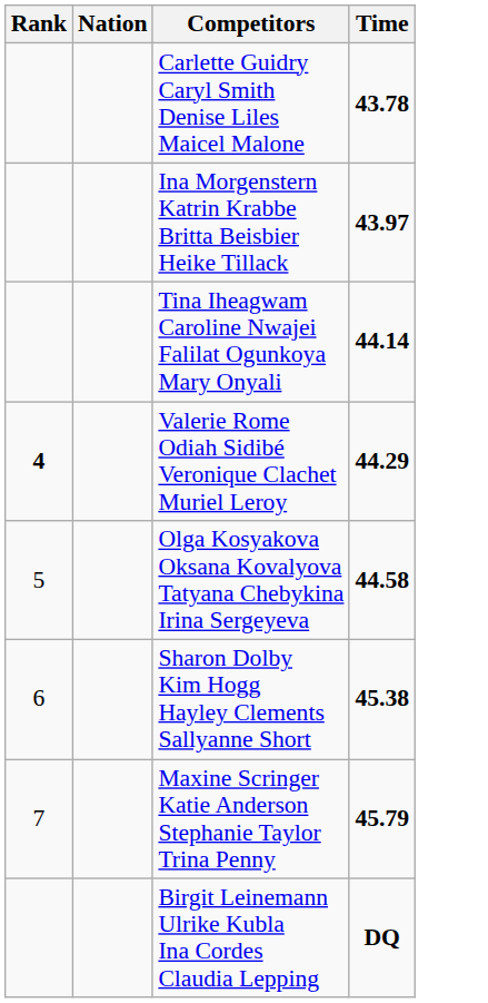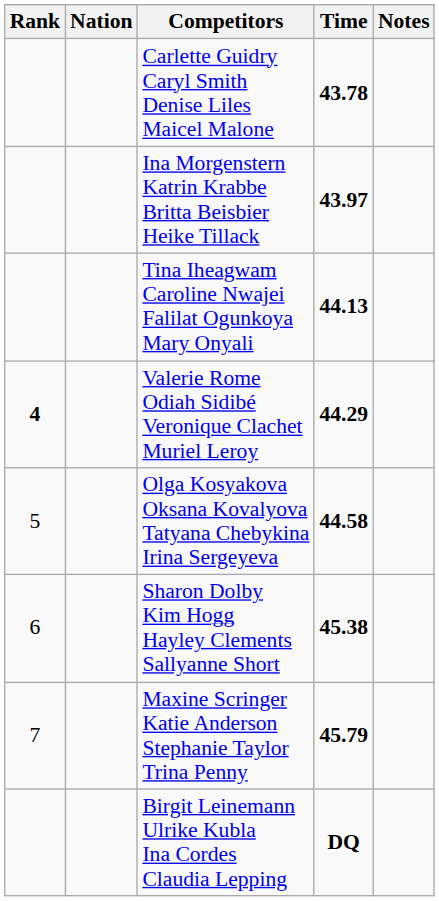 <table class="wikitable sortable" style="text-align:center">
 <tr>
 <th>Rank</th>
 <th>Nation</th>
 <th>Competitors</th>
 <th>Time</th>
+<th>Notes</th>
 </tr>
 <tr>
 <td></td>
 <td align=left></td>
 <td align=left><a href='#'>Carlette Guidry</a><br><a href='#'>Caryl Smith</a><br><a href='#'>Denise Liles</a><br><a href='#'>Maicel Malone</a></td>
 <td><strong>43.78</strong></td>
+<td></td>
 </tr>
 <tr>
 <td></td>
 <td align=left></td>
 <td align=left><a href='#'>Ina Morgenstern</a><br><a href='#'>Katrin Krabbe</a><br><a href='#'>Britta Beisbier</a><br><a href='#'>Heike Tillack</a></td>
 <td><strong>43.97</strong></td>
+<td></td>
 </tr>
 <tr>
 <td></td>
 <td align=left></td>
 <td align=left><a href='#'>Tina Iheagwam</a><br><a href='#'>Caroline Nwajei</a><br><a href='#'>Falilat Ogunkoya</a><br><a href='#'>Mary Onyali</a></td>
-<td><strong>44.14</strong></td>
+<td><strong>44.13</strong></td>
+<td></td>
 </tr>
 <tr>
 <td><strong>4</strong></td>
 <td align=left></td>
 <td align=left><a href='#'>Valerie Rome</a><br><a href='#'>Odiah Sidibé</a><br><a href='#'>Veronique Clachet</a><br><a href='#'>Muriel Leroy</a></td>
 <td><strong>44.29</strong></td>
+<td></td>
 </tr>
 <tr>
 <td>5</td>
 <td align=left></td>
 <td align=left><a href='#'>Olga Kosyakova</a><br><a href='#'>Oksana Kovalyova</a><br><a href='#'>Tatyana Chebykina</a><br><a href='#'>Irina Sergeyeva</a></td>
 <td><strong>44.58</strong></td>
+<td></td>
 </tr>
 <tr>
 <td>6</td>
 <td align=left></td>
 <td align=left><a href='#'>Sharon Dolby</a><br><a href='#'>Kim Hogg</a><br><a href='#'>Hayley Clements</a><br><a href='#'>Sallyanne Short</a></td>
 <td><strong>45.38</strong></td>
+<td></td>
 </tr>
 <tr>
 <td>7</td>
 <td align=left></td>
 <td align=left><a href='#'>Maxine Scringer</a><br><a href='#'>Katie Anderson</a><br><a href='#'>Stephanie Taylor</a><br><a href='#'>Trina Penny</a></td>
 <td><strong>45.79</strong></td>
+<td></td>
 </tr>
 <tr>
 <td></td>
 <td align=left></td>
 <td align=left><a href='#'>Birgit Leinemann</a><br><a href='#'>Ulrike Kubla</a><br><a href='#'>Ina Cordes</a><br><a href='#'>Claudia Lepping</a></td>
 <td><strong>DQ</strong></td>
+<td></td>
 </tr>
 </table>
